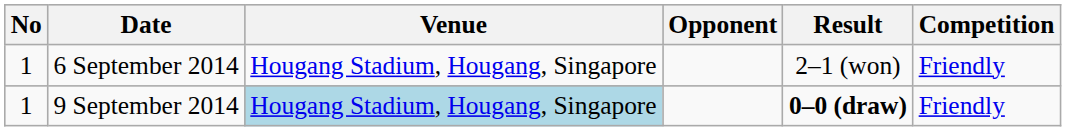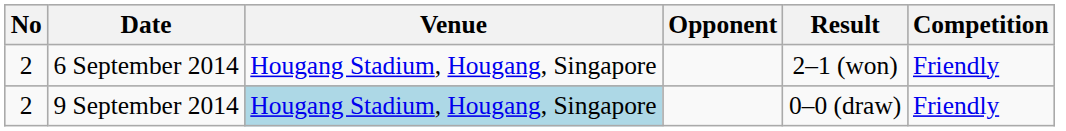 <table class="wikitable">
 <tr>
 <th>No</th>
 <th>Date</th>
 <th>Venue</th>
 <th>Opponent</th>
 <th>Result</th>
 <th>Competition</th>
 </tr>
 <tr>
-<td align=center>1</td>
+<td align=center>2</td>
 <td>6 September 2014</td>
 <td><a href='#'>Hougang Stadium</a>, <a href='#'>Hougang</a>, Singapore</td>
 <td></td>
 <td align=center>2–1 (won)</td>
 <td><a href='#'>Friendly</a></td>
 </tr>
 <tr>
-<td align=center>1</td>
+<td align=center>2</td>
 <td>9 September 2014</td>
 <td style="background: lightblue;"><a href='#'>Hougang Stadium</a>, <a href='#'>Hougang</a>, Singapore</td>
 <td></td>
-<td align=center><strong>0–0 (draw)</strong></td>
+<td align=center>0–0 (draw)</td>
 <td><a href='#'>Friendly</a></td>
 </tr>
 </table>
